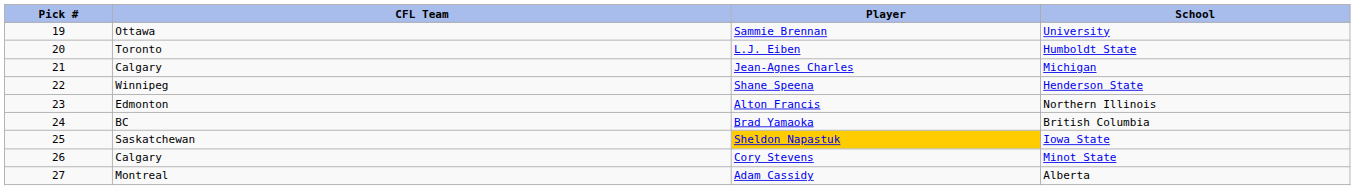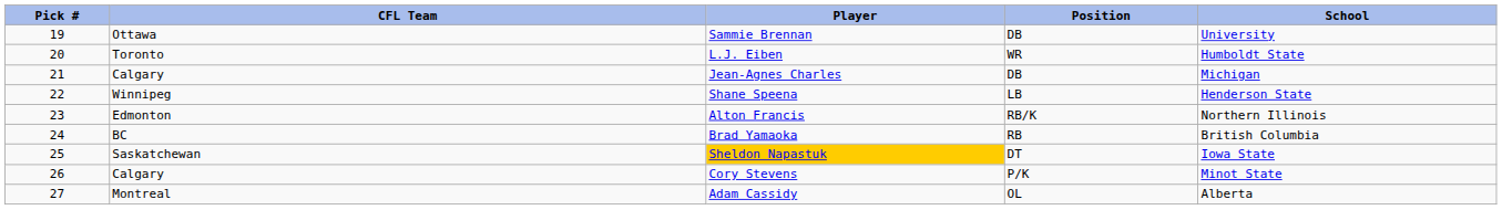 <table class="wikitable" style="width: 100%">
 <tr>
 <th style="background:#A8BDEC;" width=7%>Pick #</th>
 <th width=40% style="background:#A8BDEC;">CFL Team</th>
 <th width=20% style="background:#A8BDEC;">Player</th>
+<th width=13% style="background:#A8BDEC;">Position</th>
 <th width=20% style="background:#A8BDEC;">School</th>
 </tr>
 <tr>
 <td align=center>19</td>
 <td>Ottawa</td>
 <td><a href='#'>Sammie Brennan</a></td>
+<td>DB</td>
 <td><a href='#'>University</a></td>
 </tr>
 <tr>
 <td align=center>20</td>
 <td>Toronto</td>
 <td><a href='#'>L.J. Eiben</a></td>
+<td>WR</td>
 <td><a href='#'>Humboldt State</a></td>
 </tr>
 <tr>
 <td align=center>21</td>
 <td>Calgary</td>
 <td><a href='#'>Jean-Agnes Charles</a></td>
+<td>DB</td>
 <td><a href='#'>Michigan</a></td>
 </tr>
 <tr>
 <td align=center>22</td>
 <td>Winnipeg</td>
 <td><a href='#'>Shane Speena</a></td>
+<td>LB</td>
 <td><a href='#'>Henderson State</a></td>
 </tr>
 <tr>
 <td align=center>23</td>
 <td>Edmonton</td>
 <td><a href='#'>Alton Francis</a></td>
+<td>RB/K</td>
 <td>Northern Illinois</td>
 </tr>
 <tr>
 <td align=center>24</td>
 <td>BC</td>
 <td><a href='#'>Brad Yamaoka</a></td>
+<td>RB</td>
 <td>British Columbia</td>
 </tr>
 <tr>
 <td align=center>25</td>
 <td>Saskatchewan</td>
 <td bgcolor="#FFCC00"><a href='#'>Sheldon Napastuk</a></td>
+<td>DT</td>
 <td><a href='#'>Iowa State</a></td>
 </tr>
 <tr>
 <td align=center>26</td>
 <td>Calgary</td>
 <td><a href='#'>Cory Stevens</a></td>
+<td>P/K</td>
 <td><a href='#'>Minot State</a></td>
 </tr>
 <tr>
 <td align=center>27</td>
 <td>Montreal</td>
 <td><a href='#'>Adam Cassidy</a></td>
+<td>OL</td>
 <td>Alberta</td>
 </tr>
 </table>
